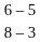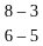 <table style="text-align:center">
 <tr>
 <th width=200></th>
 <th width=100></th>
 <th width=200></th>
 </tr>
 <tr>
 <td align=right><strong></strong></td>
-<td>6 – 5</td>
+<td>8 – 3</td>
 <td align=left></td>
 </tr>
 <tr>
 <td align=right><strong></strong></td>
-<td>8 – 3</td>
+<td>6 – 5</td>
 <td align=left></td>
 </tr>
 </table>
